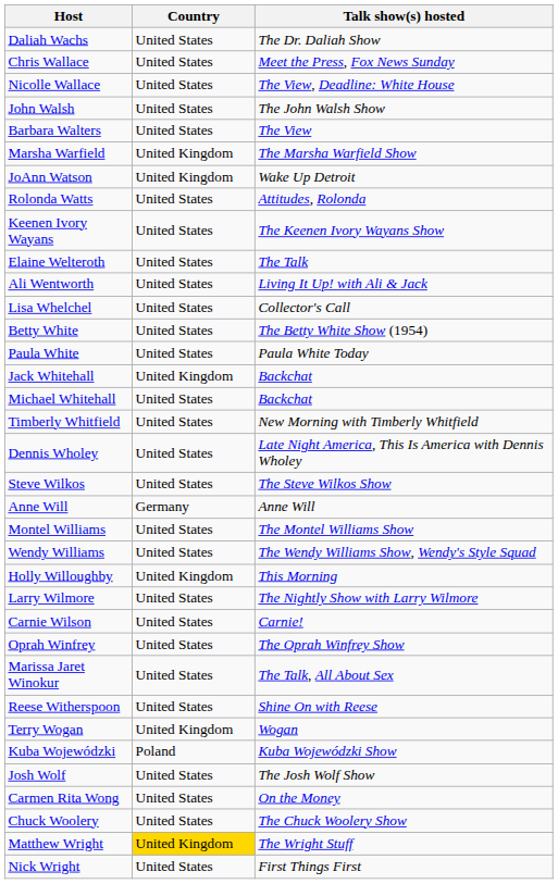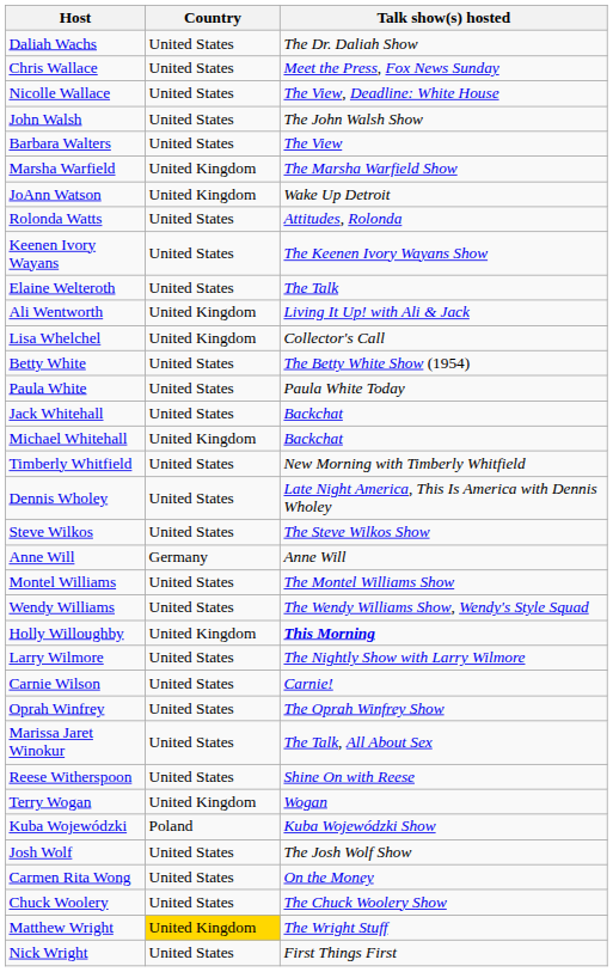 <table class="wikitable">
 <tr>
 <th width="150">Host</th>
 <th width="150">Country</th>
 <th width="400">Talk show(s) hosted</th>
 </tr>
 <tr>
 <td><a href='#'>Daliah Wachs</a></td>
 <td> United States</td>
 <td><em>The Dr. Daliah Show</em></td>
 </tr>
 <tr>
 <td><a href='#'>Chris Wallace</a></td>
 <td> United States</td>
 <td><em><a href='#'>Meet the Press</a></em>, <em><a href='#'>Fox News Sunday</a></em></td>
 </tr>
 <tr>
 <td><a href='#'>Nicolle Wallace</a></td>
 <td> United States</td>
 <td><em><a href='#'>The View</a></em>, <em><a href='#'>Deadline: White House</a></em></td>
 </tr>
 <tr>
 <td><a href='#'>John Walsh</a></td>
 <td> United States</td>
 <td><em>The John Walsh Show</em></td>
 </tr>
 <tr>
 <td><a href='#'>Barbara Walters</a></td>
 <td> United States</td>
 <td><em><a href='#'>The View</a></em></td>
 </tr>
 <tr>
 <td><a href='#'>Marsha Warfield</a></td>
 <td> United Kingdom</td>
 <td><em><a href='#'>The Marsha Warfield Show</a></em></td>
 </tr>
 <tr>
 <td><a href='#'>JoAnn Watson</a></td>
 <td> United Kingdom</td>
 <td><em>Wake Up Detroit</em></td>
 </tr>
 <tr>
 <td><a href='#'>Rolonda Watts</a></td>
 <td> United States</td>
 <td><em><a href='#'>Attitudes</a></em>, <em><a href='#'>Rolonda</a></em></td>
 </tr>
 <tr>
 <td><a href='#'>Keenen Ivory Wayans</a></td>
 <td> United States</td>
 <td><em><a href='#'>The Keenen Ivory Wayans Show</a></em></td>
 </tr>
 <tr>
 <td><a href='#'>Elaine Welteroth</a></td>
 <td> United States</td>
 <td><em><a href='#'>The Talk</a></em></td>
 </tr>
 <tr>
 <td><a href='#'>Ali Wentworth</a></td>
-<td> United States</td>
+<td> United Kingdom</td>
 <td><em><a href='#'>Living It Up! with Ali & Jack</a></em></td>
 </tr>
 <tr>
 <td><a href='#'>Lisa Whelchel</a></td>
-<td> United States</td>
+<td> United Kingdom</td>
 <td><em>Collector's Call</em></td>
 </tr>
 <tr>
 <td><a href='#'>Betty White</a></td>
 <td> United States</td>
 <td><em><a href='#'>The Betty White Show</a></em> (1954)</td>
 </tr>
 <tr>
 <td><a href='#'>Paula White</a></td>
 <td> United States</td>
 <td><em>Paula White Today</em></td>
 </tr>
 <tr>
 <td><a href='#'>Jack Whitehall</a></td>
-<td> United Kingdom</td>
+<td> United States</td>
 <td><em><a href='#'>Backchat</a></em></td>
 </tr>
 <tr>
 <td><a href='#'>Michael Whitehall</a></td>
-<td> United States</td>
+<td> United Kingdom</td>
 <td><em><a href='#'>Backchat</a></em></td>
 </tr>
 <tr>
 <td><a href='#'>Timberly Whitfield</a></td>
 <td> United States</td>
 <td><em>New Morning with Timberly Whitfield</em></td>
 </tr>
 <tr>
 <td><a href='#'>Dennis Wholey</a></td>
 <td> United States</td>
 <td><em><a href='#'>Late Night America</a></em>, <em>This Is America with Dennis Wholey</em></td>
 </tr>
 <tr>
 <td><a href='#'>Steve Wilkos</a></td>
 <td> United States</td>
 <td><em><a href='#'>The Steve Wilkos Show</a></em></td>
 </tr>
 <tr>
 <td><a href='#'>Anne Will</a></td>
 <td> Germany</td>
 <td><em>Anne Will</em></td>
 </tr>
 <tr>
 <td><a href='#'>Montel Williams</a></td>
 <td> United States</td>
 <td><em><a href='#'>The Montel Williams Show</a></em></td>
 </tr>
 <tr>
 <td><a href='#'>Wendy Williams</a></td>
 <td> United States</td>
 <td><em><a href='#'>The Wendy Williams Show</a></em>, <em><a href='#'>Wendy's Style Squad</a></em></td>
 </tr>
 <tr>
 <td><a href='#'>Holly Willoughby</a></td>
 <td> United Kingdom</td>
-<td><em><a href='#'>This Morning</a></em></td>
+<td><strong><em><a href='#'>This Morning</a></em></strong></td>
 </tr>
 <tr>
 <td><a href='#'>Larry Wilmore</a></td>
 <td> United States</td>
 <td><em><a href='#'>The Nightly Show with Larry Wilmore</a></em></td>
 </tr>
 <tr>
 <td><a href='#'>Carnie Wilson</a></td>
 <td> United States</td>
 <td><em><a href='#'>Carnie!</a></em></td>
 </tr>
 <tr>
 <td><a href='#'>Oprah Winfrey</a></td>
 <td> United States</td>
 <td><em><a href='#'>The Oprah Winfrey Show</a></em></td>
 </tr>
 <tr>
 <td><a href='#'>Marissa Jaret Winokur</a></td>
 <td> United States</td>
 <td><em><a href='#'>The Talk</a></em>, <em><a href='#'>All About Sex</a></em></td>
 </tr>
 <tr>
 <td><a href='#'>Reese Witherspoon</a></td>
 <td> United States</td>
 <td><em><a href='#'>Shine On with Reese</a></em></td>
 </tr>
 <tr>
 <td><a href='#'>Terry Wogan</a></td>
 <td> United Kingdom</td>
 <td><em><a href='#'>Wogan</a></em></td>
 </tr>
 <tr>
 <td><a href='#'>Kuba Wojewódzki</a></td>
 <td> Poland</td>
 <td><em><a href='#'>Kuba Wojewódzki Show</a></em></td>
 </tr>
 <tr>
 <td><a href='#'>Josh Wolf</a></td>
 <td> United States</td>
 <td><em>The Josh Wolf Show</em></td>
 </tr>
 <tr>
 <td><a href='#'>Carmen Rita Wong</a></td>
 <td> United States</td>
 <td><em><a href='#'>On the Money</a></em></td>
 </tr>
 <tr>
 <td><a href='#'>Chuck Woolery</a></td>
 <td> United States</td>
 <td><em><a href='#'>The Chuck Woolery Show</a></em></td>
 </tr>
 <tr>
 <td><a href='#'>Matthew Wright</a></td>
 <td style="background: gold;"> United Kingdom</td>
 <td><em><a href='#'>The Wright Stuff</a></em></td>
 </tr>
 <tr>
 <td><a href='#'>Nick Wright</a></td>
 <td> United States</td>
 <td><em>First Things First</em></td>
 </tr>
 </table>
